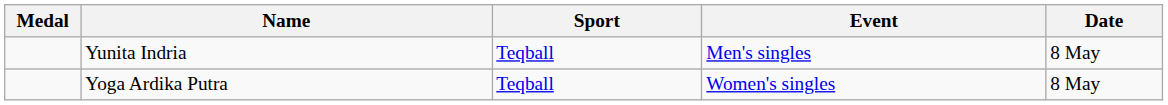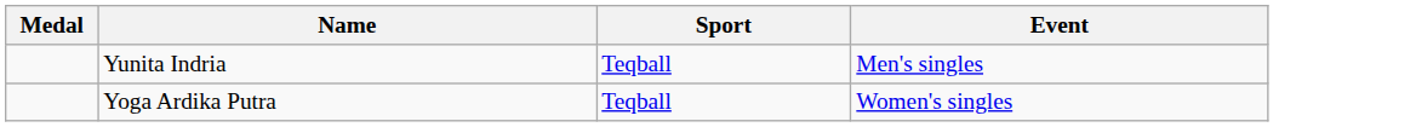 <table class="wikitable" style="font-size:90%">
 <tr>
 <th width="50">Medal</th>
 <th width="300">Name</th>
 <th width="150">Sport</th>
 <th width="250">Event</th>
-<th width="80">Date</th>
 </tr>
 <tr>
 <td></td>
 <td>Yunita Indria</td>
 <td><a href='#'>Teqball</a></td>
 <td><a href='#'>Men's singles</a></td>
-<td>8 May</td>
 </tr>
 <tr>
 <td></td>
 <td>Yoga Ardika Putra</td>
 <td><a href='#'>Teqball</a></td>
 <td><a href='#'>Women's singles</a></td>
-<td>8 May</td>
 </tr>
 </table>
